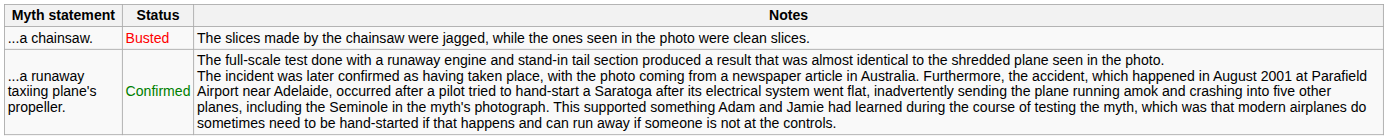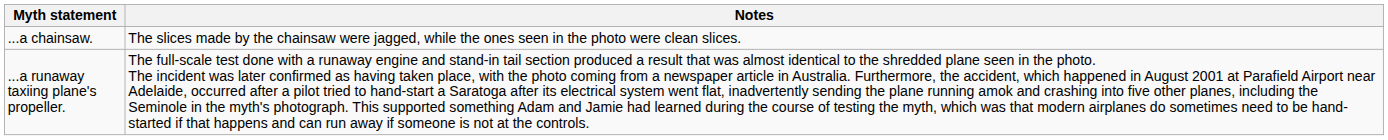 <table class="wikitable plainrowheaders">
 <tr>
 <th>Myth statement</th>
-<th>Status</th>
 <th>Notes</th>
 </tr>
 <tr>
 <td>...a chainsaw.</td>
-<td style="color:red">Busted</td>
 <td>The slices made by the chainsaw were jagged, while the ones seen in the photo were clean slices.</td>
 </tr>
 <tr>
 <td>...a runaway taxiing plane's propeller.</td>
-<td style="color:green">Confirmed</td>
 <td>The full-scale test done with a runaway engine and stand-in tail section produced a result that was almost identical to the shredded plane seen in the photo.<br>The incident was later confirmed as having taken place, with the photo coming from a newspaper article in Australia. Furthermore, the accident, which happened in August 2001 at Parafield Airport near Adelaide, occurred after a pilot tried to hand-start a Saratoga after its electrical system went flat, inadvertently sending the plane running amok and crashing into five other planes, including the Seminole in the myth's photograph. This supported something Adam and Jamie had learned during the course of testing the myth, which was that modern airplanes do sometimes need to be hand-started if that happens and can run away if someone is not at the controls.</td>
 </tr>
 </table>
